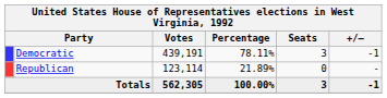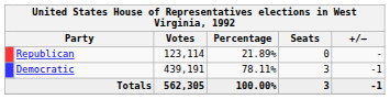 <table class="wikitable" style="font-size: 95%;">
 <tr>
 <th colspan="6">United States House of Representatives elections in West Virginia, 1992</th>
 </tr>
 <tr>
 <th colspan=2 style="width: 15em">Party</th>
 <th style="width: 5em">Votes</th>
 <th style="width: 7em">Percentage</th>
 <th style="width: 5em">Seats</th>
 <th style="width: 5em">+/–</th>
 </tr>
 <tr>
+<th style="background-color:#FF3333; width: 3px"></th>
+<td style="width: 130p8x"><a href='#'>Republican</a></td>
+<td align="right">123,114</td>
+<td align="right">21.89%</td>
+<td align="right">0</td>
+<td align="right">-</td>
+</tr>
+<tr>
 <th style="background-color:#3333FF; width: 3px"></th>
 <td style="width: 130px"><a href='#'>Democratic</a></td>
 <td align="right">439,191</td>
 <td align="right">78.11%</td>
 <td align="right">3</td>
 <td align="right">-1</td>
-</tr>
-<tr>
-<th style="background-color:#FF3333; width: 3px"></th>
-<td style="width: 130p8x"><a href='#'>Republican</a></td>
-<td align="right">123,114</td>
-<td align="right">21.89%</td>
-<td align="right">0</td>
-<td align="right">-</td>
 </tr>
 <tr bgcolor="#EEEEEE">
 <td colspan="2" align="right"><strong>Totals</strong></td>
 <td align="right"><strong>562,305</strong></td>
 <td align="right"><strong>100.00%</strong></td>
 <td align="right"><strong>3</strong></td>
 <td align="right"><strong>-1</strong></td>
 </tr>
 <tr bgcolor="#EEEEEE">
 </tr>
 </table>
